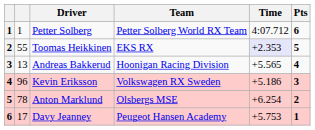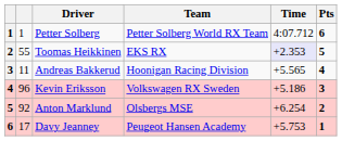 <table class=wikitable style="font-size:95%">
 <tr>
 <th></th>
 <th></th>
 <th>Driver</th>
 <th>Team</th>
 <th>Time</th>
 <th>Pts</th>
 </tr>
 <tr>
 <th>1</th>
 <td>1</td>
 <td> <a href='#'>Petter Solberg</a></td>
 <td><a href='#'>Petter Solberg World RX Team</a></td>
 <td>4:07.712</td>
 <td><strong>6</strong></td>
 </tr>
 <tr>
 <th>2</th>
 <td>55</td>
 <td> <a href='#'>Toomas Heikkinen</a></td>
 <td><a href='#'>EKS RX</a></td>
 <td style="background: lavender;">+2.353</td>
 <td><strong>5</strong></td>
 </tr>
 <tr>
 <th>3</th>
-<td>13</td>
+<td>11</td>
 <td> <a href='#'>Andreas Bakkerud</a></td>
 <td><a href='#'>Hoonigan Racing Division</a></td>
 <td>+5.565</td>
 <td><strong>4</strong></td>
 </tr>
 <tr>
 <th style="background:#ffcccc;">4</th>
 <td style="background:#ffcccc;">96</td>
 <td style="background:#ffcccc;"> <a href='#'>Kevin Eriksson</a></td>
 <td style="background:#ffcccc;"><a href='#'>Volkswagen RX Sweden</a></td>
 <td style="background:#ffcccc;">+5.186</td>
 <td style="background:#ffcccc;"><strong>3</strong></td>
 </tr>
 <tr>
 <th style="background:#ffcccc;">5</th>
-<td style="background:#ffcccc;">78</td>
+<td style="background:#ffcccc;">92</td>
 <td style="background:#ffcccc;"> <a href='#'>Anton Marklund</a></td>
 <td style="background:#ffcccc;"><a href='#'>Olsbergs MSE</a></td>
 <td style="background:#ffcccc;">+6.254</td>
 <td style="background:#ffcccc;"><strong>2</strong></td>
 </tr>
 <tr>
 <th style="background:#ffcccc;">6</th>
 <td style="background:#ffcccc;">17</td>
 <td style="background:#ffcccc;"> <a href='#'>Davy Jeanney</a></td>
 <td style="background:#ffcccc;"><a href='#'>Peugeot Hansen Academy</a></td>
 <td style="background:#ffcccc;">+5.753</td>
 <td style="background:#ffcccc;"><strong>1</strong></td>
 </tr>
 </table>
